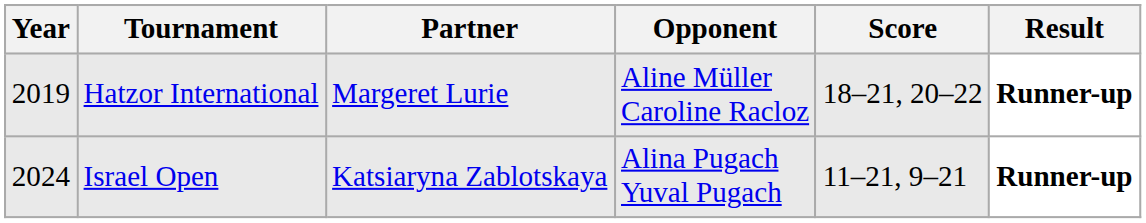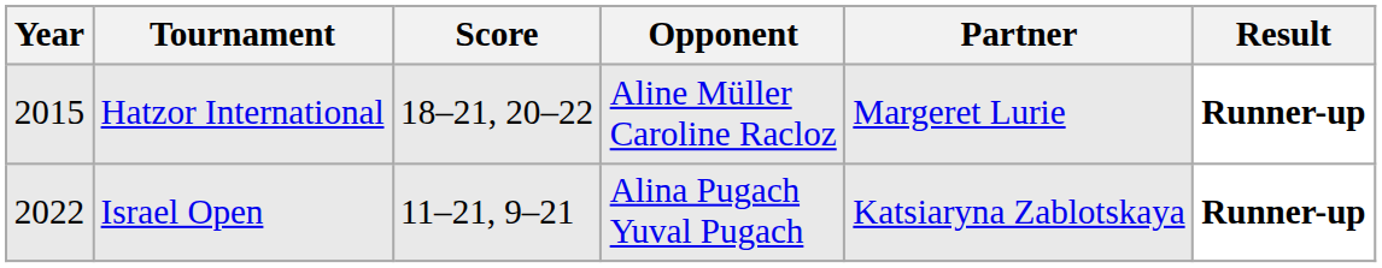 <table class="sortable wikitable" style="font-size: 90%;">
 <tr>
 <th>Year</th>
 <th>Tournament</th>
+<th>Score</th>
+<th>Opponent</th>
 <th>Partner</th>
-<th>Opponent</th>
-<th>Score</th>
 <th>Result</th>
 </tr>
 <tr style="background:#E9E9E9">
-<td align="center">2019</td>
+<td align="center">2015</td>
 <td align="left"><a href='#'>Hatzor International</a></td>
+<td align="left">18–21, 20–22</td>
+<td align="left"> <a href='#'>Aline Müller</a><br> <a href='#'>Caroline Racloz</a></td>
 <td align="left"> <a href='#'>Margeret Lurie</a></td>
-<td align="left"> <a href='#'>Aline Müller</a><br> <a href='#'>Caroline Racloz</a></td>
-<td align="left">18–21, 20–22</td>
 <td style="text-align:left; background:white"> <strong>Runner-up</strong></td>
 </tr>
 <tr style="background:#E9E9E9">
-<td align="center">2024</td>
+<td align="center">2022</td>
 <td align="left"><a href='#'>Israel Open</a></td>
+<td align="left">11–21, 9–21</td>
+<td align="left"> <a href='#'>Alina Pugach</a> <br>  <a href='#'>Yuval Pugach</a></td>
 <td align="left"> <a href='#'>Katsiaryna Zablotskaya</a></td>
-<td align="left"> <a href='#'>Alina Pugach</a> <br>  <a href='#'>Yuval Pugach</a></td>
-<td align="left">11–21, 9–21</td>
 <td style="text-align:left; background:white"> <strong>Runner-up</strong></td>
 </tr>
 </table>
